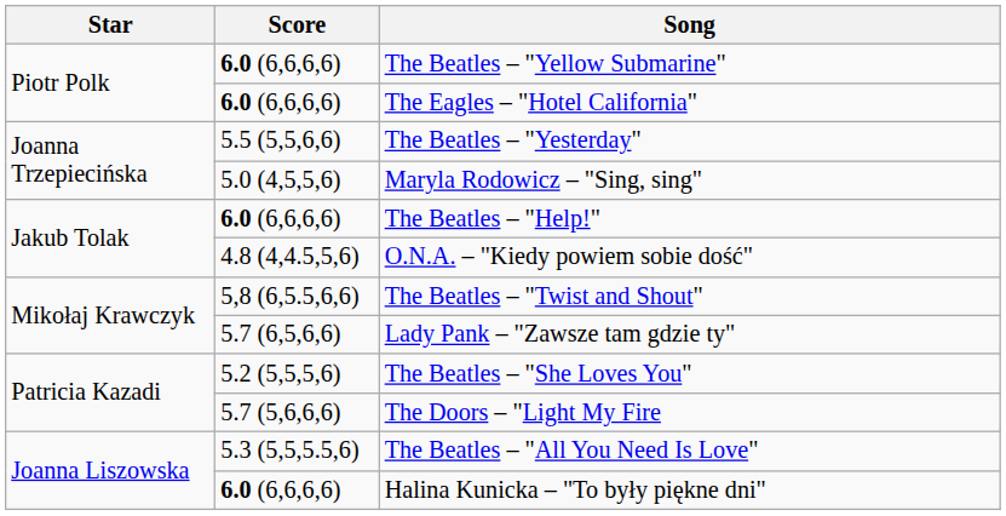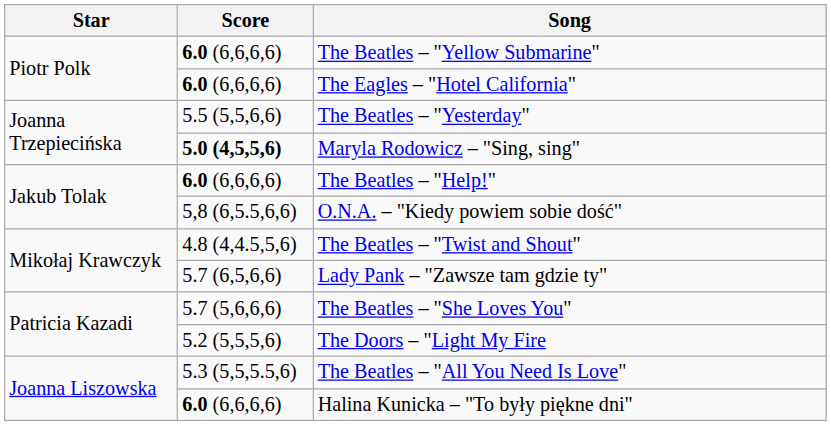 <table class="wikitable">
 <tr>
 <th style="width:130px;">Star</th>
 <th style="width:100px;">Score</th>
 <th style="width:400px;">Song</th>
 </tr>
 <tr>
 <td rowspan="2">Piotr Polk</td>
 <td><strong>6.0</strong> (6,6,6,6)</td>
 <td><a href='#'>The Beatles</a> – "<a href='#'>Yellow Submarine</a>"</td>
 </tr>
 <tr>
 <td><strong>6.0</strong> (6,6,6,6)</td>
 <td><a href='#'>The Eagles</a> – "<a href='#'>Hotel California</a>"</td>
 </tr>
 <tr>
 <td rowspan="2">Joanna Trzepiecińska</td>
 <td>5.5 (5,5,6,6)</td>
 <td><a href='#'>The Beatles</a> – "<a href='#'>Yesterday</a>"</td>
 </tr>
 <tr>
-<td>5.0 (4,5,5,6)</td>
+<td><strong>5.0 (4,5,5,6)</strong></td>
 <td><a href='#'>Maryla Rodowicz</a> – "Sing, sing"</td>
 </tr>
 <tr>
 <td rowspan="2">Jakub Tolak</td>
 <td><strong>6.0</strong> (6,6,6,6)</td>
 <td><a href='#'>The Beatles</a> – "<a href='#'>Help!</a>"</td>
 </tr>
 <tr>
-<td>4.8 (4,4.5,5,6)</td>
+<td>5,8 (6,5.5,6,6)</td>
 <td><a href='#'>O.N.A.</a> – "Kiedy powiem sobie dość"</td>
 </tr>
 <tr>
 <td rowspan="2">Mikołaj Krawczyk</td>
-<td>5,8 (6,5.5,6,6)</td>
+<td>4.8 (4,4.5,5,6)</td>
 <td><a href='#'>The Beatles</a> – "<a href='#'>Twist and Shout</a>"</td>
 </tr>
 <tr>
 <td>5.7 (6,5,6,6)</td>
 <td><a href='#'>Lady Pank</a> – "Zawsze tam gdzie ty"</td>
 </tr>
 <tr>
 <td rowspan="2">Patricia Kazadi</td>
-<td>5.2 (5,5,5,6)</td>
+<td>5.7 (5,6,6,6)</td>
 <td><a href='#'>The Beatles</a> – "<a href='#'>She Loves You</a>"</td>
 </tr>
 <tr>
-<td>5.7 (5,6,6,6)</td>
+<td>5.2 (5,5,5,6)</td>
 <td><a href='#'>The Doors</a> – "<a href='#'>Light My Fire</a></td>
 </tr>
 <tr>
 <td rowspan="2"><a href='#'>Joanna Liszowska</a></td>
 <td>5.3 (5,5,5.5,6)</td>
 <td><a href='#'>The Beatles</a> – "<a href='#'>All You Need Is Love</a>"</td>
 </tr>
 <tr>
 <td><strong>6.0</strong> (6,6,6,6)</td>
 <td>Halina Kunicka – "To były piękne dni"</td>
 </tr>
 </table>
